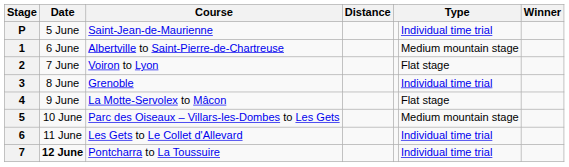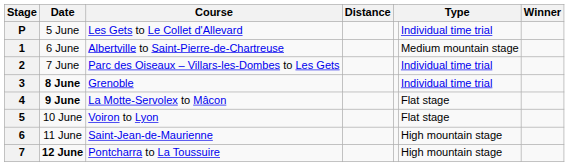 <table class="wikitable">
 <tr>
 <th>Stage</th>
 <th>Date</th>
 <th>Course</th>
 <th>Distance</th>
 <th scope="col" colspan="2">Type</th>
 <th>Winner</th>
 </tr>
 <tr>
 <th scope="row" style="text-align:center;">P</th>
 <td style="text-align:center;">5 June</td>
-<td><a href='#'>Saint-Jean-de-Maurienne</a></td>
+<td><a href='#'>Les Gets</a> to <a href='#'>Le Collet d'Allevard</a></td>
 <td style="text-align:center;"></td>
 <td></td>
 <td><a href='#'>Individual time trial</a></td>
 <td></td>
 </tr>
 <tr>
 <th scope="row" style="text-align:center;">1</th>
 <td style="text-align:center;">6 June</td>
 <td><a href='#'>Albertville</a> to <a href='#'>Saint-Pierre-de-Chartreuse</a></td>
 <td style="text-align:center;"></td>
 <td></td>
 <td>Medium mountain stage</td>
 <td></td>
 </tr>
 <tr>
 <th scope="row" style="text-align:center;">2</th>
 <td style="text-align:center;">7 June</td>
-<td><a href='#'>Voiron</a> to <a href='#'>Lyon</a></td>
+<td><a href='#'>Parc des Oiseaux – Villars-les-Dombes</a> to <a href='#'>Les Gets</a></td>
 <td style="text-align:center;"></td>
 <td></td>
-<td>Flat stage</td>
+<td><a href='#'>Individual time trial</a></td>
 <td></td>
 </tr>
 <tr>
 <th scope="row" style="text-align:center;">3</th>
-<td style="text-align:center;">8 June</td>
+<td style="text-align:center;"><strong>8 June</strong></td>
 <td><a href='#'>Grenoble</a></td>
 <td style="text-align:center;"></td>
 <td></td>
 <td><a href='#'>Individual time trial</a></td>
 <td></td>
 </tr>
 <tr>
 <th scope="row" style="text-align:center;">4</th>
-<td style="text-align:center;">9 June</td>
+<td style="text-align:center;"><strong>9 June</strong></td>
 <td><a href='#'>La Motte-Servolex</a> to <a href='#'>Mâcon</a></td>
 <td style="text-align:center;"></td>
 <td></td>
 <td>Flat stage</td>
 <td></td>
 </tr>
 <tr>
 <th scope="row" style="text-align:center;">5</th>
 <td style="text-align:center;">10 June</td>
-<td><a href='#'>Parc des Oiseaux – Villars-les-Dombes</a> to <a href='#'>Les Gets</a></td>
+<td><a href='#'>Voiron</a> to <a href='#'>Lyon</a></td>
 <td style="text-align:center;"></td>
 <td></td>
-<td>Medium mountain stage</td>
+<td>Flat stage</td>
 <td></td>
 </tr>
 <tr>
 <th scope="row" style="text-align:center;">6</th>
 <td style="text-align:center;">11 June</td>
-<td><a href='#'>Les Gets</a> to <a href='#'>Le Collet d'Allevard</a></td>
+<td><a href='#'>Saint-Jean-de-Maurienne</a></td>
 <td style="text-align:center;"></td>
 <td></td>
-<td><a href='#'>Individual time trial</a></td>
+<td>High mountain stage</td>
 <td></td>
 </tr>
 <tr>
 <th scope="row" style="text-align:center;">7</th>
 <td style="text-align:center;"><strong>12 June</strong></td>
 <td><a href='#'>Pontcharra</a> to <a href='#'>La Toussuire</a></td>
 <td style="text-align:center;"></td>
 <td></td>
-<td><a href='#'>Individual time trial</a></td>
+<td>High mountain stage</td>
 <td></td>
 </tr>
 </table>
